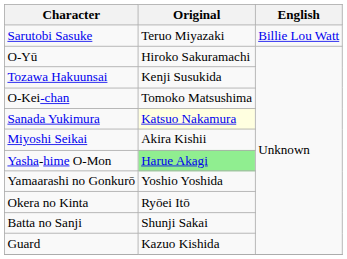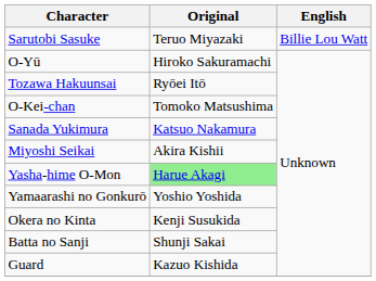 <table class="wikitable">
 <tr>
 <th>Character</th>
 <th>Original</th>
 <th>English</th>
 </tr>
 <tr>
 <td><a href='#'>Sarutobi Sasuke</a></td>
 <td>Teruo Miyazaki</td>
 <td><a href='#'>Billie Lou Watt</a></td>
 </tr>
 <tr>
 <td>O-Yū</td>
 <td>Hiroko Sakuramachi</td>
 <td rowspan="10">Unknown</td>
 </tr>
 <tr>
 <td><a href='#'>Tozawa Hakuunsai</a></td>
-<td>Kenji Susukida</td>
+<td>Ryōei Itō</td>
 </tr>
 <tr>
 <td>O-Kei<a href='#'>-chan</a></td>
 <td>Tomoko Matsushima</td>
 </tr>
 <tr>
 <td><a href='#'>Sanada Yukimura</a></td>
-<td style="background: lightyellow;"><a href='#'>Katsuo Nakamura</a></td>
+<td><a href='#'>Katsuo Nakamura</a></td>
 </tr>
 <tr>
 <td><a href='#'>Miyoshi Seikai</a></td>
 <td>Akira Kishii</td>
 </tr>
 <tr>
 <td><a href='#'>Yasha</a>-<a href='#'>hime</a> O-Mon</td>
 <td style="background: lightgreen;"><a href='#'>Harue Akagi</a></td>
 </tr>
 <tr>
 <td>Yamaarashi no Gonkurō</td>
 <td>Yoshio Yoshida</td>
 </tr>
 <tr>
 <td>Okera no Kinta</td>
-<td>Ryōei Itō</td>
+<td>Kenji Susukida</td>
 </tr>
 <tr>
 <td>Batta no Sanji</td>
 <td>Shunji Sakai</td>
 </tr>
 <tr>
 <td>Guard</td>
 <td>Kazuo Kishida</td>
 </tr>
 <tr>
 </tr>
 </table>
